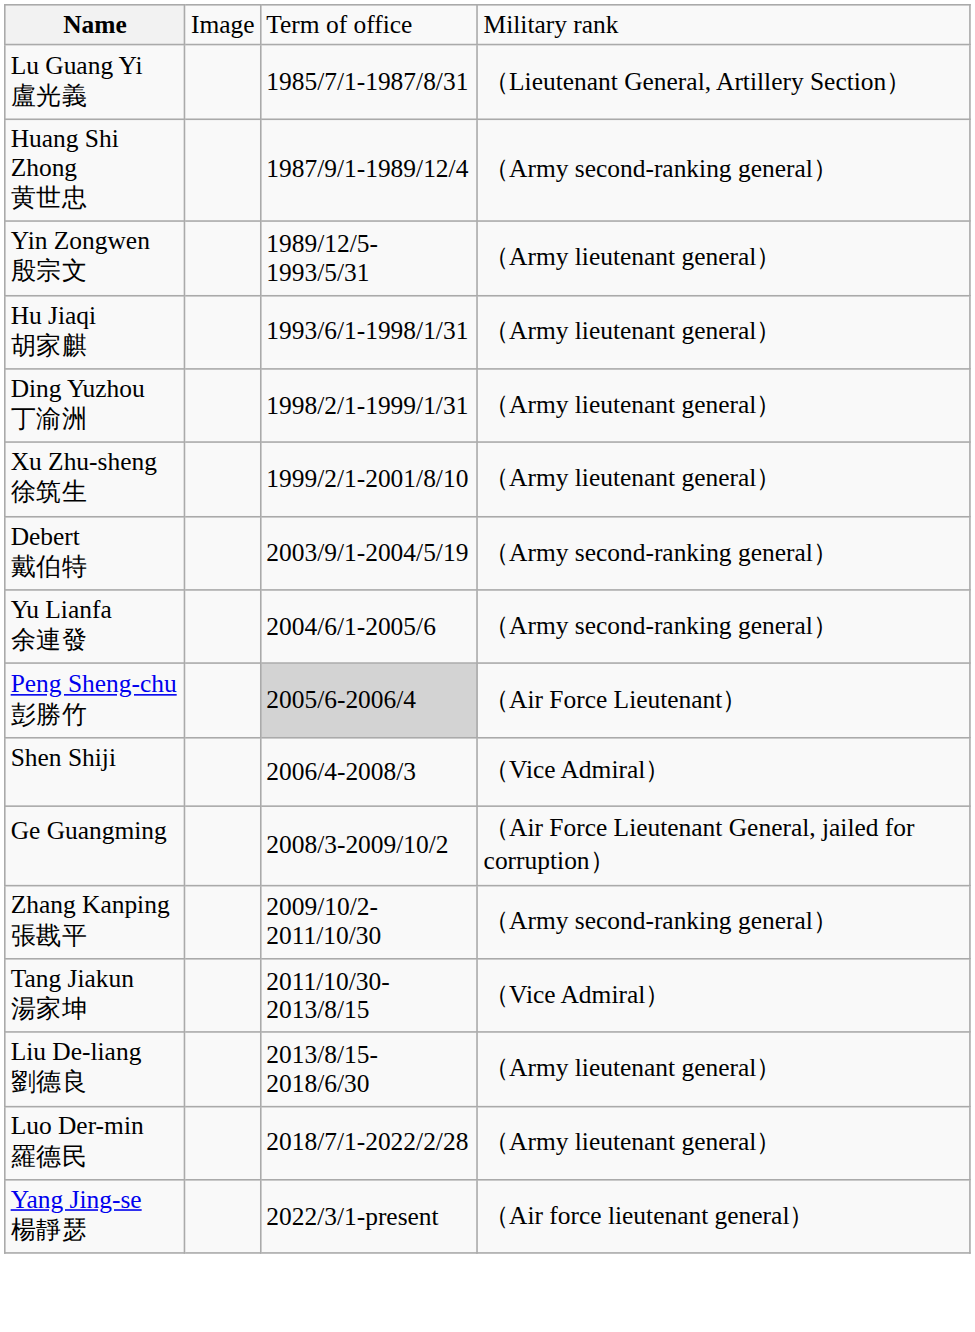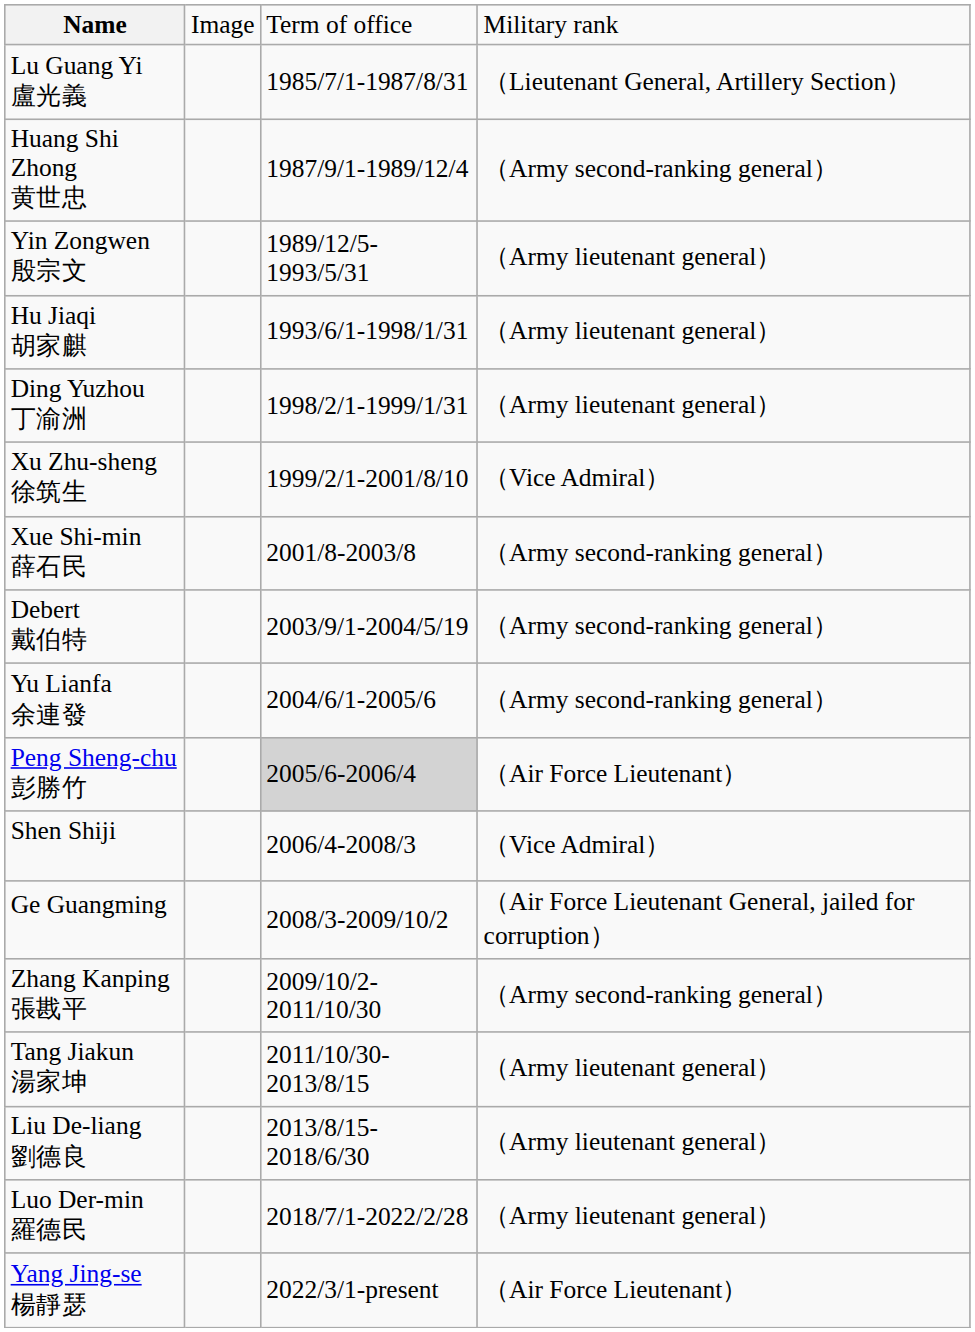 <table class="wikitable">
 <tr>
 <th>Name</th>
 <td>Image</td>
 <td>Term of office</td>
 <td>Military rank</td>
 </tr>
 <tr>
 <td>Lu Guang Yi<br><span>盧光義</span><br></td>
 <td></td>
 <td>1985/7/1-1987/8/31</td>
 <td>（Lieutenant General, Artillery Section）</td>
 </tr>
 <tr>
 <td>Huang Shi Zhong<br><span>黄世忠</span><br></td>
 <td></td>
 <td>1987/9/1-1989/12/4</td>
 <td>（Army second-ranking general）</td>
 </tr>
 <tr>
 <td>Yin Zongwen <br><span>殷宗文</span><br></td>
 <td></td>
 <td>1989/12/5-1993/5/31</td>
 <td>（Army lieutenant general）</td>
 </tr>
 <tr>
 <td>Hu Jiaqi<br><span>胡家麒</span><br></td>
 <td></td>
 <td>1993/6/1-1998/1/31</td>
 <td>（Army lieutenant general）</td>
 </tr>
 <tr>
 <td>Ding Yuzhou<br><span>丁渝洲</span><br></td>
 <td></td>
 <td>1998/2/1-1999/1/31</td>
 <td>（Army lieutenant general）</td>
 </tr>
 <tr>
 <td>Xu Zhu-sheng<br><span>徐筑生</span><br></td>
 <td></td>
 <td>1999/2/1-2001/8/10</td>
-<td>（Army lieutenant general）</td>
+<td>（Vice Admiral）</td>
+</tr>
+<tr>
+<td>Xue Shi-min<br><span>薛石民</span><br></td>
+<td></td>
+<td>2001/8-2003/8</td>
+<td>（Army second-ranking general）</td>
 </tr>
 <tr>
 <td>Debert<br><span>戴伯特</span><br></td>
 <td></td>
 <td>2003/9/1-2004/5/19</td>
 <td>（Army second-ranking general）</td>
 </tr>
 <tr>
 <td>Yu Lianfa<br><span>余連發</span><br></td>
 <td></td>
 <td>2004/6/1-2005/6</td>
 <td>（Army second-ranking general）</td>
 </tr>
 <tr>
 <td><a href='#'>Peng Sheng-chu</a><br><span>彭勝竹</span><br></td>
 <td></td>
 <td style="background: lightgrey;">2005/6-2006/4</td>
 <td>（Air Force Lieutenant）</td>
 </tr>
 <tr>
 <td>Shen Shiji<br><span> </span><br></td>
 <td></td>
 <td>2006/4-2008/3</td>
 <td>（Vice Admiral）</td>
 </tr>
 <tr>
 <td>Ge Guangming<br><span></span><br></td>
 <td></td>
 <td>2008/3-2009/10/2</td>
 <td>（Air Force Lieutenant General, jailed for corruption）</td>
 </tr>
 <tr>
 <td>Zhang Kanping<br><span>張戡平</span><br></td>
 <td></td>
 <td>2009/10/2-2011/10/30</td>
 <td>（Army second-ranking general）</td>
 </tr>
 <tr>
 <td>Tang Jiakun<br><span>湯家坤</span><br></td>
 <td></td>
 <td>2011/10/30-2013/8/15</td>
-<td>（Vice Admiral）</td>
+<td>（Army lieutenant general）</td>
 </tr>
 <tr>
 <td>Liu De-liang<br><span>劉德良</span><br></td>
 <td></td>
 <td>2013/8/15-2018/6/30</td>
 <td>（Army lieutenant general）</td>
 </tr>
 <tr>
 <td>Luo Der-min<br><span>羅德民</span><br></td>
 <td></td>
 <td>2018/7/1-2022/2/28</td>
 <td>（Army lieutenant general）</td>
 </tr>
 <tr>
 <td><a href='#'>Yang Jing-se</a><br><span>楊靜瑟</span><br></td>
 <td></td>
 <td>2022/3/1-present</td>
-<td>（Air force lieutenant general）</td>
+<td>（Air Force Lieutenant）</td>
 </tr>
 </table>
